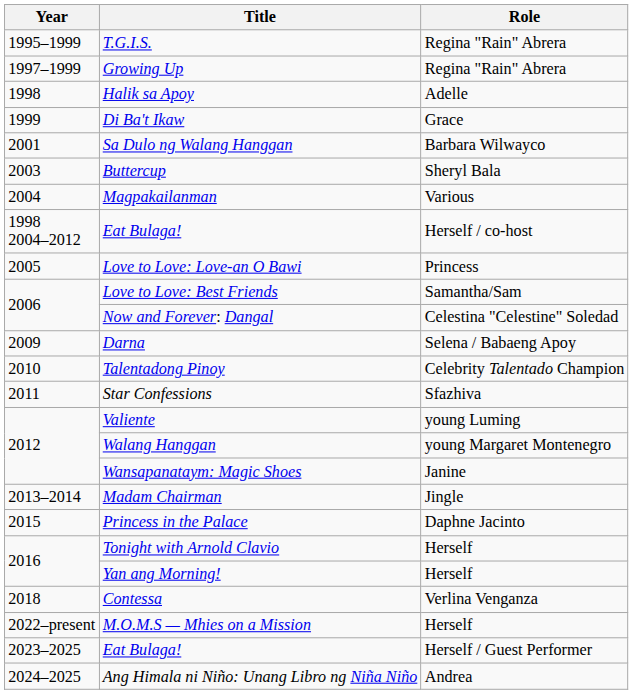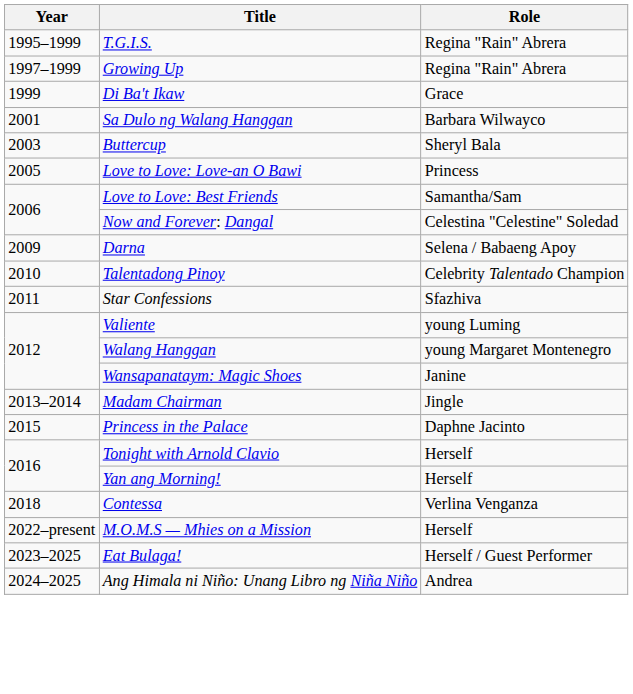 <table class="wikitable sortable">
 <tr>
 <th>Year</th>
 <th>Title</th>
 <th>Role</th>
 </tr>
 <tr>
 <td>1995–1999</td>
 <td><em><a href='#'>T.G.I.S.</a></em></td>
 <td>Regina "Rain" Abrera</td>
 </tr>
 <tr>
 <td>1997–1999</td>
 <td><em><a href='#'>Growing Up</a></em></td>
 <td>Regina "Rain" Abrera</td>
 </tr>
 <tr>
-<td>1998</td>
-<td><em><a href='#'>Halik sa Apoy</a></em></td>
-<td>Adelle</td>
-</tr>
-<tr>
 <td>1999</td>
 <td><em><a href='#'>Di Ba't Ikaw</a></em></td>
 <td>Grace</td>
 </tr>
 <tr>
 <td>2001</td>
 <td><em><a href='#'>Sa Dulo ng Walang Hanggan</a></em></td>
 <td>Barbara Wilwayco</td>
 </tr>
 <tr>
 <td>2003</td>
 <td><em><a href='#'>Buttercup</a></em></td>
 <td>Sheryl Bala</td>
-</tr>
-<tr>
-<td>2004</td>
-<td><em><a href='#'>Magpakailanman</a></em></td>
-<td>Various</td>
-</tr>
-<tr>
-<td>1998 <br> 2004–2012</td>
-<td><em><a href='#'>Eat Bulaga!</a></em></td>
-<td>Herself / co-host</td>
 </tr>
 <tr>
 <td>2005</td>
 <td><em><a href='#'>Love to Love: Love-an O Bawi</a></em></td>
 <td>Princess</td>
 </tr>
 <tr>
 <td rowspan=2>2006</td>
 <td><em><a href='#'>Love to Love: Best Friends</a></em></td>
 <td>Samantha/Sam</td>
 </tr>
 <tr>
 <td><em><a href='#'>Now and Forever</a></em>: <em><a href='#'>Dangal</a></em></td>
 <td>Celestina "Celestine" Soledad</td>
 </tr>
 <tr>
 <td>2009</td>
 <td><em><a href='#'>Darna</a></em></td>
 <td>Selena / Babaeng Apoy</td>
 </tr>
 <tr>
 <td>2010</td>
 <td><em><a href='#'>Talentadong Pinoy</a></em></td>
 <td>Celebrity <em>Talentado</em> Champion</td>
 </tr>
 <tr>
 <td>2011</td>
 <td><em>Star Confessions</em></td>
 <td>Sfazhiva</td>
 </tr>
 <tr>
 <td rowspan=3>2012</td>
 <td><em><a href='#'>Valiente</a></em></td>
 <td>young Luming</td>
 </tr>
 <tr>
 <td><em><a href='#'>Walang Hanggan</a></em></td>
 <td>young Margaret Montenegro</td>
 </tr>
 <tr>
 <td><em><a href='#'>Wansapanataym: Magic Shoes</a></em></td>
 <td>Janine</td>
 </tr>
 <tr>
 <td>2013–2014</td>
 <td><em><a href='#'>Madam Chairman</a></em></td>
 <td>Jingle</td>
 </tr>
 <tr>
 <td>2015</td>
 <td><em><a href='#'>Princess in the Palace</a></em></td>
 <td>Daphne Jacinto</td>
 </tr>
 <tr>
 <td rowspan=2>2016</td>
 <td><em><a href='#'>Tonight with Arnold Clavio</a></em></td>
 <td>Herself</td>
 </tr>
 <tr>
 <td><em><a href='#'>Yan ang Morning!</a></em></td>
 <td>Herself</td>
 </tr>
 <tr>
 <td>2018</td>
 <td><em><a href='#'>Contessa</a></em></td>
 <td>Verlina Venganza</td>
 </tr>
 <tr>
 <td>2022–present</td>
 <td><em><a href='#'>M.O.M.S — Mhies on a Mission</a></em></td>
 <td>Herself</td>
 </tr>
 <tr>
 <td>2023–2025</td>
 <td><em><a href='#'>Eat Bulaga!</a></em></td>
 <td>Herself / Guest Performer</td>
 </tr>
 <tr>
 <td>2024–2025</td>
 <td><em>Ang Himala ni Niño: Unang Libro ng <a href='#'>Niña Niño</a></em></td>
 <td>Andrea</td>
 </tr>
 </table>
